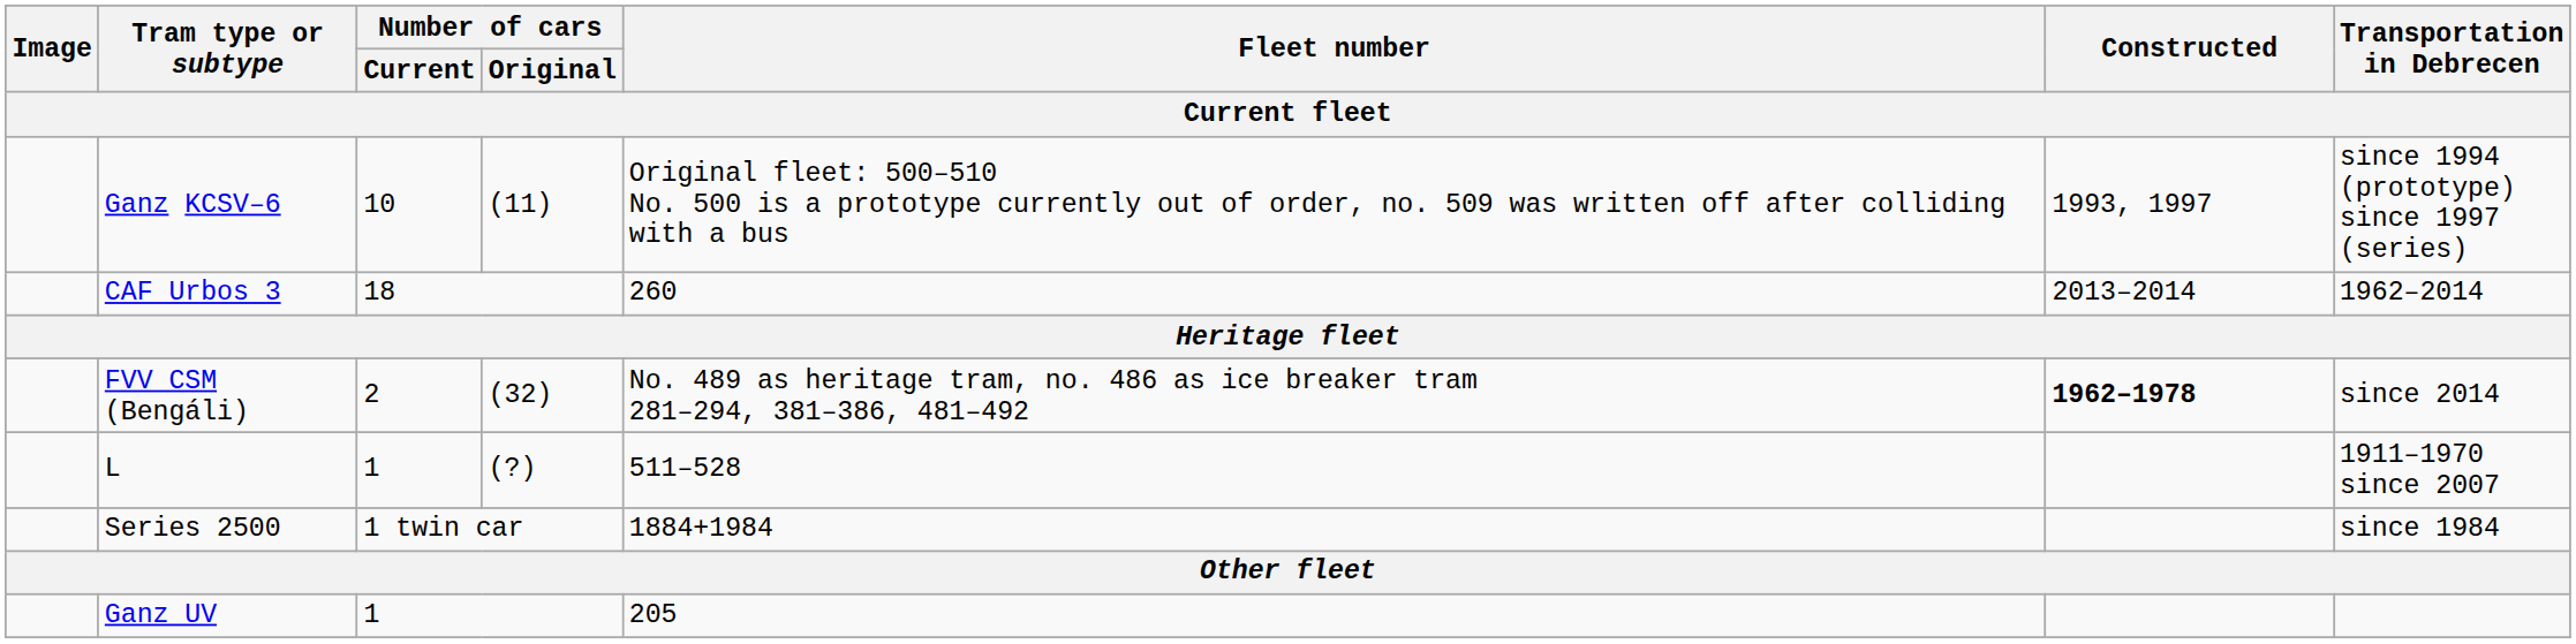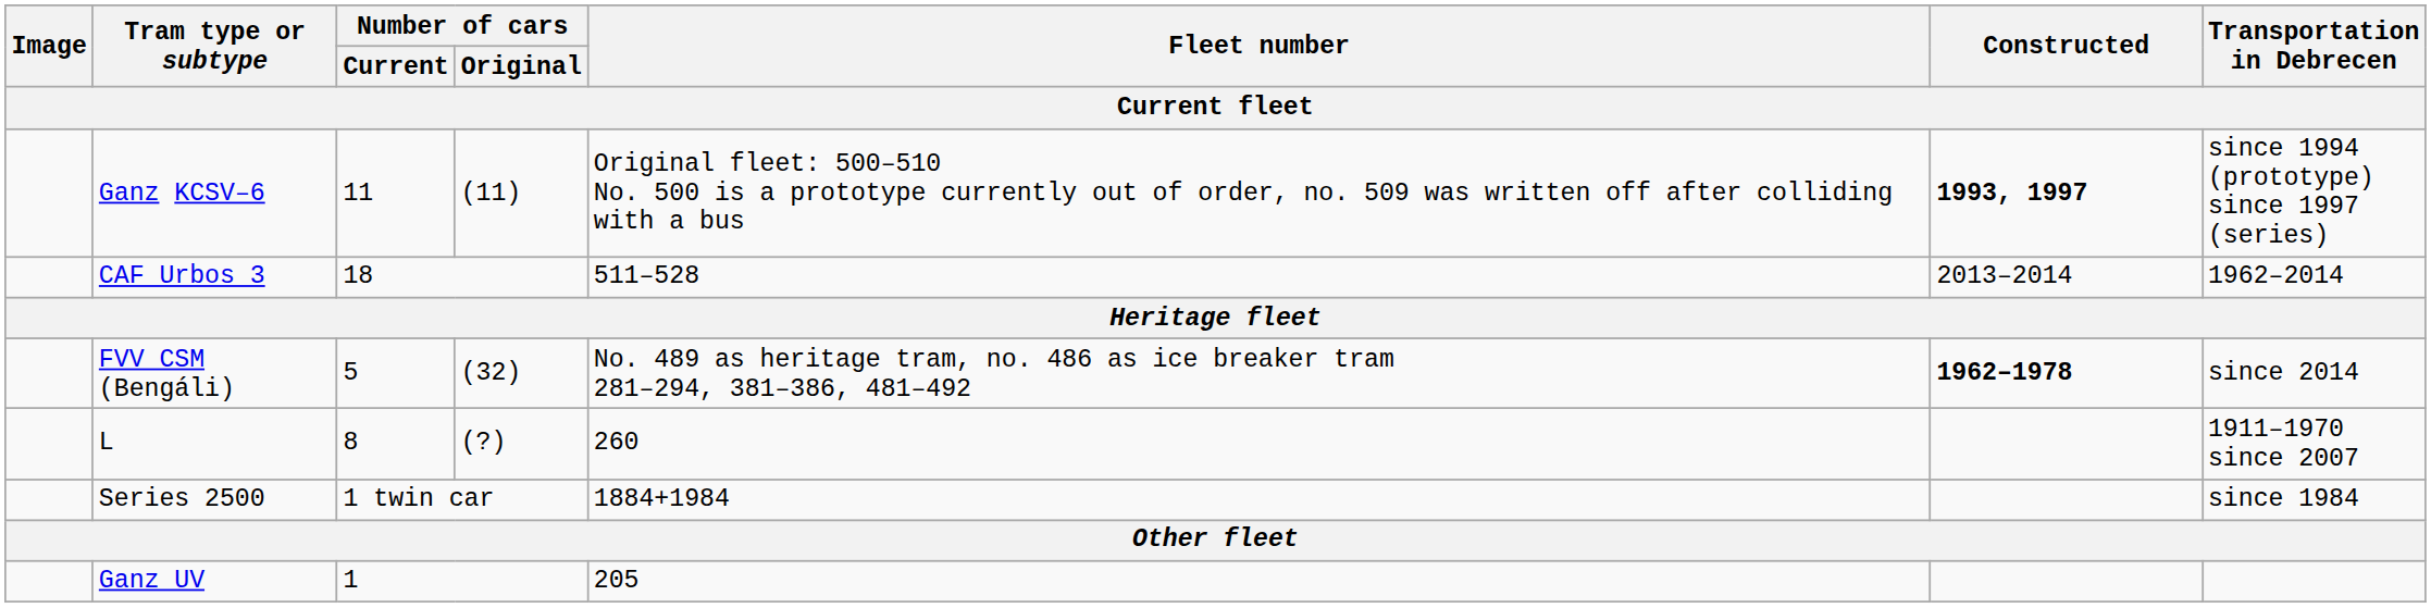 <table class="wikitable">
 <tr>
 <th rowspan=2>Image</th>
 <th rowspan=2; width="120">Tram type or<br><em>subtype</em></th>
 <th colspan=2>Number of cars</th>
 <th rowspan=2>Fleet number</th>
 <th rowspan=2; width="134">Constructed</th>
 <th rowspan=2; width="98">Transportation<br>in Debrecen</th>
 </tr>
 <tr>
 <th>Current</th>
 <th>Original</th>
 </tr>
 <tr>
 <th colspan="8">Current fleet</th>
 </tr>
 <tr>
 <td></td>
 <td><a href='#'>Ganz</a> <a href='#'>KCSV–6</a></td>
-<td>10</td>
+<td>11</td>
 <td>(11)</td>
 <td>Original fleet: 500–510<br>No. 500 is a prototype currently out of order, no. 509 was written off after colliding with a bus</td>
-<td>1993, 1997</td>
+<td><strong>1993, 1997</strong></td>
 <td>since 1994 (prototype)<br>since 1997 (series)</td>
 </tr>
 <tr>
 <td></td>
 <td><a href='#'>CAF Urbos 3</a><br></td>
 <td colspan=2>18</td>
-<td>260</td>
+<td>511–528</td>
 <td>2013–2014</td>
 <td>1962–2014</td>
 </tr>
 <tr>
 <th colspan="8"><em>Heritage fleet</em></th>
 </tr>
 <tr>
 <td></td>
 <td><a href='#'>FVV CSM</a><br>(Bengáli)</td>
-<td>2</td>
+<td>5</td>
 <td>(32)</td>
 <td>No. 489 as heritage tram, no. 486 as ice breaker tram<br>281–294, 381–386, 481–492</td>
 <td><strong>1962–1978</strong></td>
 <td>since 2014</td>
 </tr>
 <tr>
 <td></td>
 <td>L</td>
-<td>1</td>
+<td>8</td>
 <td>(?)</td>
-<td>511–528</td>
+<td>260</td>
 <td></td>
 <td>1911–1970<br>since 2007</td>
 </tr>
 <tr>
 <td></td>
 <td>Series 2500</td>
 <td colspan=2>1 twin car</td>
 <td>1884+1984</td>
 <td></td>
 <td>since 1984</td>
 </tr>
 <tr>
 <th colspan="8"><em>Other fleet</em></th>
 </tr>
 <tr>
 <td></td>
 <td><a href='#'>Ganz UV</a></td>
 <td colspan=2>1</td>
 <td>205</td>
 <td></td>
 <td></td>
 </tr>
 </table>
